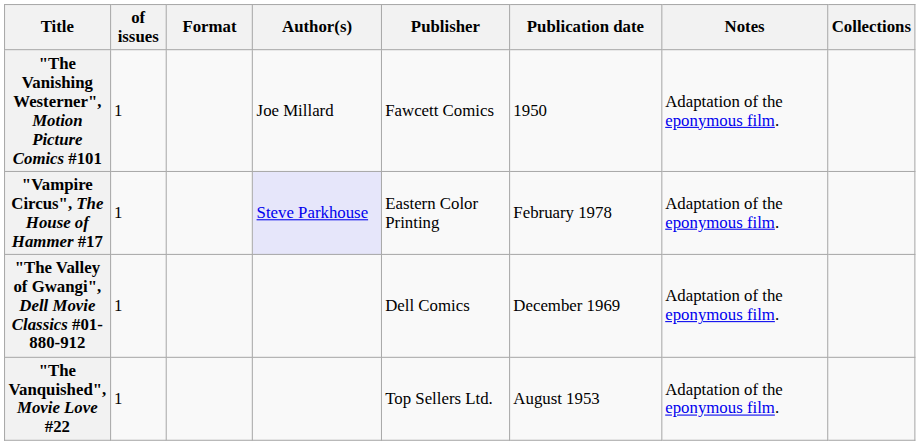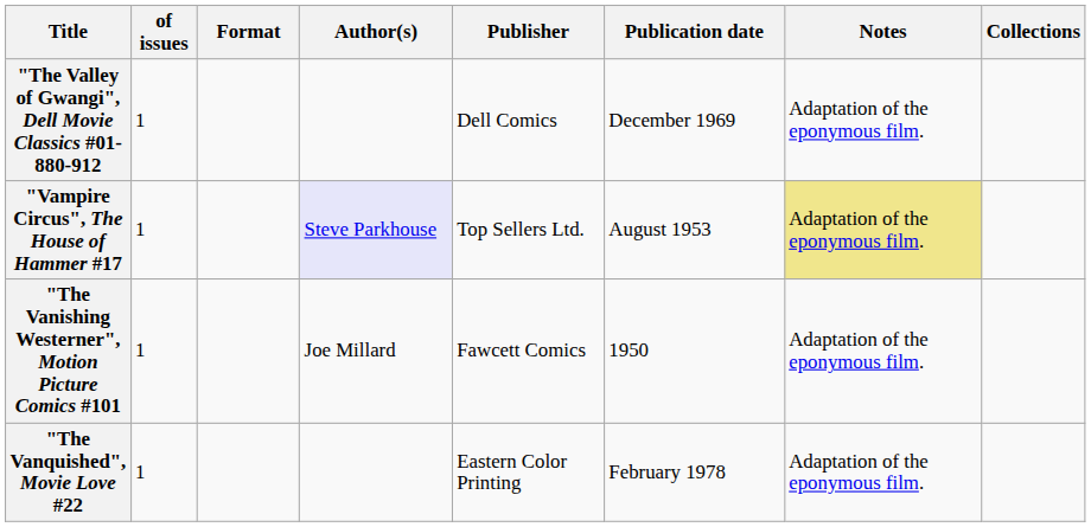 <table class="wikitable">
 <tr>
 <th>Title</th>
 <th style="width:40pt"> of issues</th>
 <th style="width:75pt">Format</th>
 <th style="width:125pt">Author(s)</th>
 <th style="width:125pt">Publisher</th>
 <th style="width:150pt">Publication date</th>
 <th style="width:175pt">Notes</th>
 <th>Collections</th>
 </tr>
 <tr>
+<th>"The Valley of Gwangi", <em>Dell Movie Classics</em> #01-880-912</th>
+<td>1</td>
+<td></td>
+<td></td>
+<td>Dell Comics</td>
+<td>December 1969</td>
+<td>Adaptation of the <a href='#'>eponymous film</a>.</td>
+<td></td>
+</tr>
+<tr>
+<th>"Vampire Circus", <em>The House of Hammer</em> #17</th>
+<td>1</td>
+<td></td>
+<td style="background: lavender;"><a href='#'>Steve Parkhouse</a></td>
+<td>Top Sellers Ltd.</td>
+<td>August 1953</td>
+<td style="background: khaki;">Adaptation of the <a href='#'>eponymous film</a>.</td>
+<td></td>
+</tr>
+<tr>
 <th>"The Vanishing Westerner", <em>Motion Picture Comics</em> #101</th>
 <td>1</td>
 <td></td>
 <td>Joe Millard</td>
 <td>Fawcett Comics</td>
 <td>1950</td>
 <td>Adaptation of the <a href='#'>eponymous film</a>.</td>
 <td></td>
 </tr>
 <tr>
-<th>"Vampire Circus", <em>The House of Hammer</em> #17</th>
+<th>"The Vanquished", <em>Movie Love</em> #22</th>
 <td>1</td>
 <td></td>
-<td style="background: lavender;"><a href='#'>Steve Parkhouse</a></td>
+<td></td>
 <td>Eastern Color Printing</td>
 <td>February 1978</td>
 <td>Adaptation of the <a href='#'>eponymous film</a>.</td>
 <td></td>
 </tr>
-<tr>
-<th>"The Valley of Gwangi", <em>Dell Movie Classics</em> #01-880-912</th>
-<td>1</td>
-<td></td>
-<td></td>
-<td>Dell Comics</td>
-<td>December 1969</td>
-<td>Adaptation of the <a href='#'>eponymous film</a>.</td>
-<td></td>
-</tr>
-<tr>
-<th>"The Vanquished", <em>Movie Love</em> #22</th>
-<td>1</td>
-<td></td>
-<td></td>
-<td>Top Sellers Ltd.</td>
-<td>August 1953</td>
-<td>Adaptation of the <a href='#'>eponymous film</a>.</td>
-<td></td>
-</tr>
 </table>
